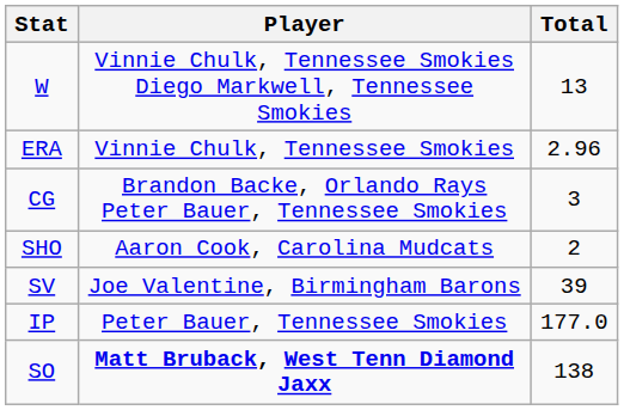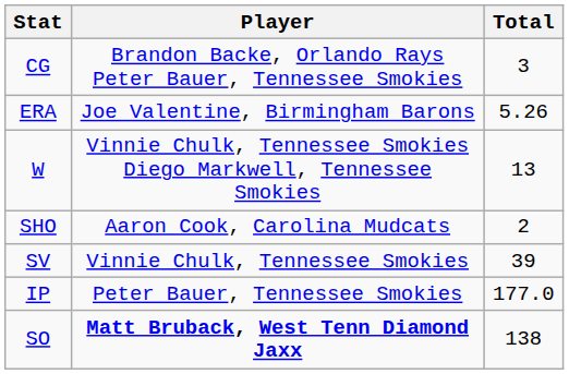 <table class="wikitable" width="40%" style="text-align:center;">
 <tr>
 <th width="5%">Stat</th>
 <th width="60%">Player</th>
 <th width="5%">Total</th>
 </tr>
 <tr>
+<td><a href='#'>CG</a></td>
+<td><a href='#'>Brandon Backe</a>, <a href='#'>Orlando Rays</a> <br> <a href='#'>Peter Bauer</a>, <a href='#'>Tennessee Smokies</a></td>
+<td>3</td>
+</tr>
+<tr>
+<td><a href='#'>ERA</a></td>
+<td><a href='#'>Joe Valentine</a>, <a href='#'>Birmingham Barons</a></td>
+<td>5.26</td>
+</tr>
+<tr>
 <td><a href='#'>W</a></td>
 <td><a href='#'>Vinnie Chulk</a>, <a href='#'>Tennessee Smokies</a> <br> <a href='#'>Diego Markwell</a>, <a href='#'>Tennessee Smokies</a></td>
 <td>13</td>
-</tr>
-<tr>
-<td><a href='#'>ERA</a></td>
-<td><a href='#'>Vinnie Chulk</a>, <a href='#'>Tennessee Smokies</a></td>
-<td>2.96</td>
-</tr>
-<tr>
-<td><a href='#'>CG</a></td>
-<td><a href='#'>Brandon Backe</a>, <a href='#'>Orlando Rays</a> <br> <a href='#'>Peter Bauer</a>, <a href='#'>Tennessee Smokies</a></td>
-<td>3</td>
 </tr>
 <tr>
 <td><a href='#'>SHO</a></td>
 <td><a href='#'>Aaron Cook</a>, <a href='#'>Carolina Mudcats</a></td>
 <td>2</td>
 </tr>
 <tr>
 <td><a href='#'>SV</a></td>
-<td><a href='#'>Joe Valentine</a>, <a href='#'>Birmingham Barons</a></td>
+<td><a href='#'>Vinnie Chulk</a>, <a href='#'>Tennessee Smokies</a></td>
 <td>39</td>
 </tr>
 <tr>
 <td><a href='#'>IP</a></td>
 <td><a href='#'>Peter Bauer</a>, <a href='#'>Tennessee Smokies</a></td>
 <td>177.0</td>
 </tr>
 <tr>
 <td><a href='#'>SO</a></td>
 <td><strong><a href='#'>Matt Bruback</a>, <a href='#'>West Tenn Diamond Jaxx</a></strong></td>
 <td>138</td>
 </tr>
 </table>
